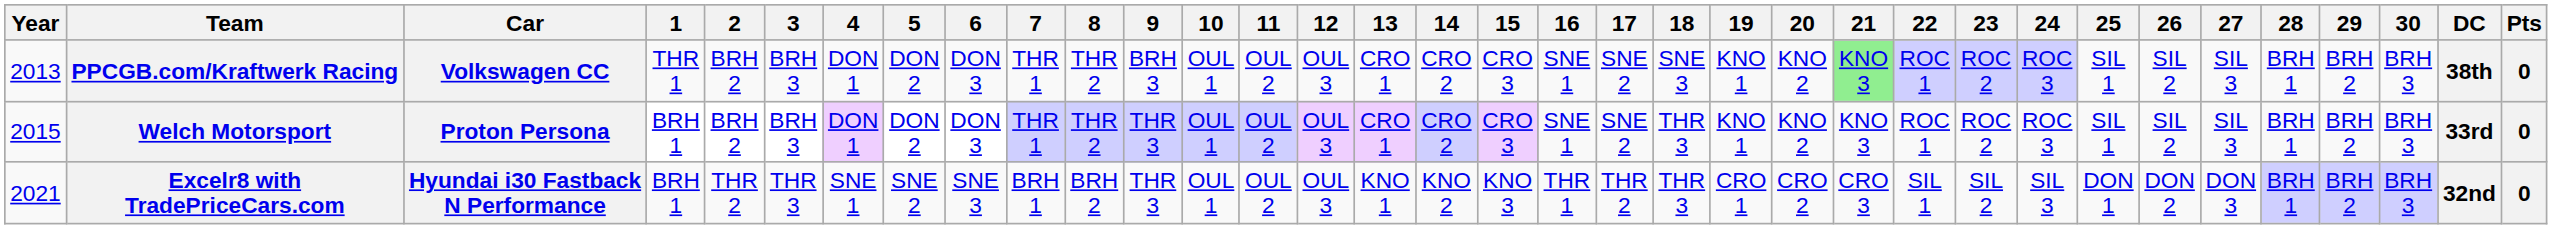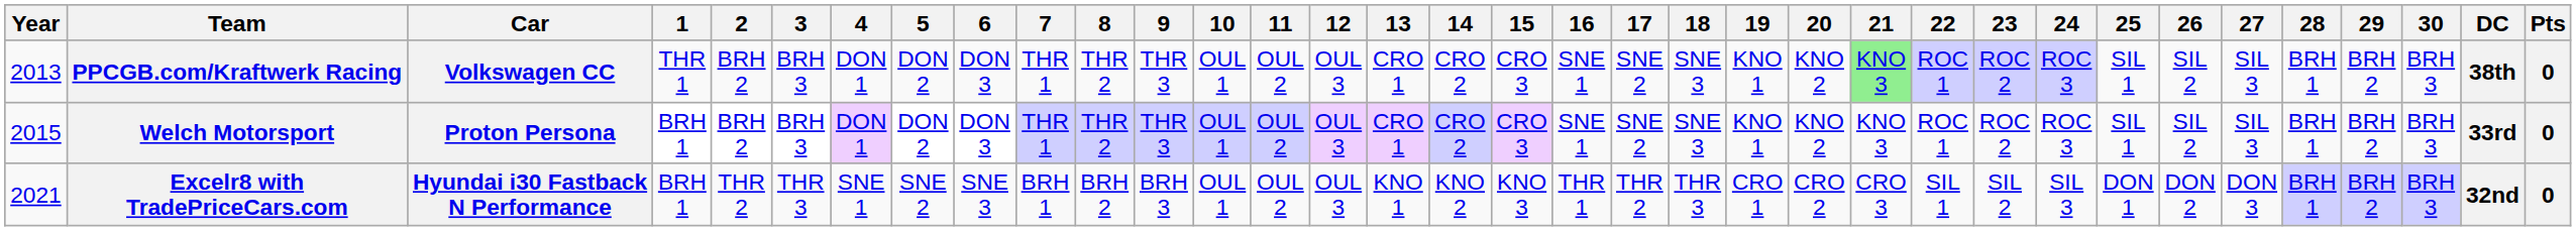 <table class="wikitable" style="text-align:center; font-size:85%">
 <tr>
 <th>Year</th>
 <th>Team</th>
 <th>Car</th>
 <th>1</th>
 <th>2</th>
 <th>3</th>
 <th>4</th>
 <th>5</th>
 <th>6</th>
 <th>7</th>
 <th>8</th>
 <th>9</th>
 <th>10</th>
 <th>11</th>
 <th>12</th>
 <th>13</th>
 <th>14</th>
 <th>15</th>
 <th>16</th>
 <th>17</th>
 <th>18</th>
 <th>19</th>
 <th>20</th>
 <th>21</th>
 <th>22</th>
 <th>23</th>
 <th>24</th>
 <th>25</th>
 <th>26</th>
 <th>27</th>
 <th>28</th>
 <th>29</th>
 <th>30</th>
 <th>DC</th>
 <th>Pts</th>
 </tr>
 <tr>
 <td><a href='#'>2013</a></td>
 <th nowrap><a href='#'>PPCGB.com/Kraftwerk Racing</a></th>
 <th nowrap><a href='#'>Volkswagen CC</a></th>
 <td><a href='#'>THR<br>1</a></td>
 <td><a href='#'>BRH<br>2</a></td>
 <td><a href='#'>BRH<br>3</a></td>
 <td><a href='#'>DON<br>1</a></td>
 <td><a href='#'>DON<br>2</a></td>
 <td><a href='#'>DON<br>3</a></td>
 <td><a href='#'>THR<br>1</a></td>
 <td><a href='#'>THR<br>2</a></td>
-<td><a href='#'>BRH<br>3</a></td>
+<td><a href='#'>THR<br>3</a></td>
 <td><a href='#'>OUL<br>1</a></td>
 <td><a href='#'>OUL<br>2</a></td>
 <td><a href='#'>OUL<br>3</a></td>
 <td><a href='#'>CRO<br>1</a></td>
 <td><a href='#'>CRO<br>2</a></td>
 <td><a href='#'>CRO<br>3</a></td>
 <td><a href='#'>SNE<br>1</a></td>
 <td><a href='#'>SNE<br>2</a></td>
 <td><a href='#'>SNE<br>3</a></td>
 <td><a href='#'>KNO<br>1</a></td>
 <td><a href='#'>KNO<br>2</a></td>
 <td style="background: lightgreen;"><a href='#'>KNO<br>3</a></td>
 <td style="background:#CFCFFF;"><a href='#'>ROC<br>1</a><br></td>
 <td style="background:#CFCFFF;"><a href='#'>ROC<br>2</a><br></td>
 <td style="background:#CFCFFF;"><a href='#'>ROC<br>3</a><br></td>
 <td><a href='#'>SIL<br>1</a></td>
 <td><a href='#'>SIL<br>2</a></td>
 <td><a href='#'>SIL<br>3</a></td>
 <td><a href='#'>BRH<br>1</a></td>
 <td><a href='#'>BRH<br>2</a></td>
 <td><a href='#'>BRH<br>3</a></td>
 <th>38th</th>
 <th>0</th>
 </tr>
 <tr>
 <td><a href='#'>2015</a></td>
 <th nowrap><a href='#'>Welch Motorsport</a></th>
 <th nowrap><a href='#'>Proton Persona</a></th>
 <td style="background:#ffffff;"><a href='#'>BRH<br>1</a><br></td>
 <td style="background:#ffffff;"><a href='#'>BRH<br>2</a><br></td>
 <td style="background:#ffffff;"><a href='#'>BRH<br>3</a><br></td>
 <td style="background:#EFCFFF;"><a href='#'>DON<br>1</a><br></td>
 <td style="background:#ffffff;"><a href='#'>DON<br>2</a><br></td>
 <td style="background:#ffffff;"><a href='#'>DON<br>3</a><br></td>
 <td style="background:#CFCFFF;"><a href='#'>THR<br>1</a><br></td>
 <td style="background:#CFCFFF;"><a href='#'>THR<br>2</a><br></td>
 <td style="background:#CFCFFF;"><a href='#'>THR<br>3</a><br></td>
 <td style="background:#CFCFFF;"><a href='#'>OUL<br>1</a><br></td>
 <td style="background:#CFCFFF;"><a href='#'>OUL<br>2</a><br></td>
 <td style="background:#EFCFFF;"><a href='#'>OUL<br>3</a><br></td>
 <td style="background:#EFCFFF;"><a href='#'>CRO<br>1</a><br></td>
 <td style="background:#CFCFFF;"><a href='#'>CRO<br>2</a><br></td>
 <td style="background:#EFCFFF;"><a href='#'>CRO<br>3</a><br></td>
 <td><a href='#'>SNE<br>1</a></td>
 <td><a href='#'>SNE<br>2</a></td>
-<td><a href='#'>THR<br>3</a></td>
+<td><a href='#'>SNE<br>3</a></td>
 <td><a href='#'>KNO<br>1</a></td>
 <td><a href='#'>KNO<br>2</a></td>
 <td><a href='#'>KNO<br>3</a></td>
 <td><a href='#'>ROC<br>1</a></td>
 <td><a href='#'>ROC<br>2</a></td>
 <td><a href='#'>ROC<br>3</a></td>
 <td><a href='#'>SIL<br>1</a></td>
 <td><a href='#'>SIL<br>2</a></td>
 <td><a href='#'>SIL<br>3</a></td>
 <td><a href='#'>BRH<br>1</a></td>
 <td><a href='#'>BRH<br>2</a></td>
 <td><a href='#'>BRH<br>3</a></td>
 <th>33rd</th>
 <th>0</th>
 </tr>
 <tr>
 <td><a href='#'>2021</a></td>
 <th nowrap><a href='#'>Excelr8 with<br>TradePriceCars.com</a></th>
 <th nowrap><a href='#'>Hyundai i30 Fastback<br>N Performance</a></th>
 <td><a href='#'>BRH<br>1</a></td>
 <td><a href='#'>THR<br>2</a></td>
 <td><a href='#'>THR<br>3</a></td>
 <td><a href='#'>SNE<br>1</a></td>
 <td><a href='#'>SNE<br>2</a></td>
 <td><a href='#'>SNE<br>3</a></td>
 <td><a href='#'>BRH<br>1</a></td>
 <td><a href='#'>BRH<br>2</a></td>
-<td><a href='#'>THR<br>3</a></td>
+<td><a href='#'>BRH<br>3</a></td>
 <td><a href='#'>OUL<br>1</a></td>
 <td><a href='#'>OUL<br>2</a></td>
 <td><a href='#'>OUL<br>3</a></td>
 <td><a href='#'>KNO<br>1</a></td>
 <td><a href='#'>KNO<br>2</a></td>
 <td><a href='#'>KNO<br>3</a></td>
 <td><a href='#'>THR<br>1</a></td>
 <td><a href='#'>THR<br>2</a></td>
 <td><a href='#'>THR<br>3</a></td>
 <td><a href='#'>CRO<br>1</a></td>
 <td><a href='#'>CRO<br>2</a></td>
 <td><a href='#'>CRO<br>3</a></td>
 <td><a href='#'>SIL<br>1</a></td>
 <td><a href='#'>SIL<br>2</a></td>
 <td><a href='#'>SIL<br>3</a></td>
 <td><a href='#'>DON<br>1</a></td>
 <td><a href='#'>DON<br>2</a></td>
 <td><a href='#'>DON<br>3</a></td>
 <td style="background:#CFCFFF;"><a href='#'>BRH<br>1</a><br></td>
 <td style="background:#CFCFFF;"><a href='#'>BRH<br>2</a><br></td>
 <td style="background:#CFCFFF;"><a href='#'>BRH<br>3</a><br></td>
 <th>32nd</th>
 <th>0</th>
 </tr>
 </table>
